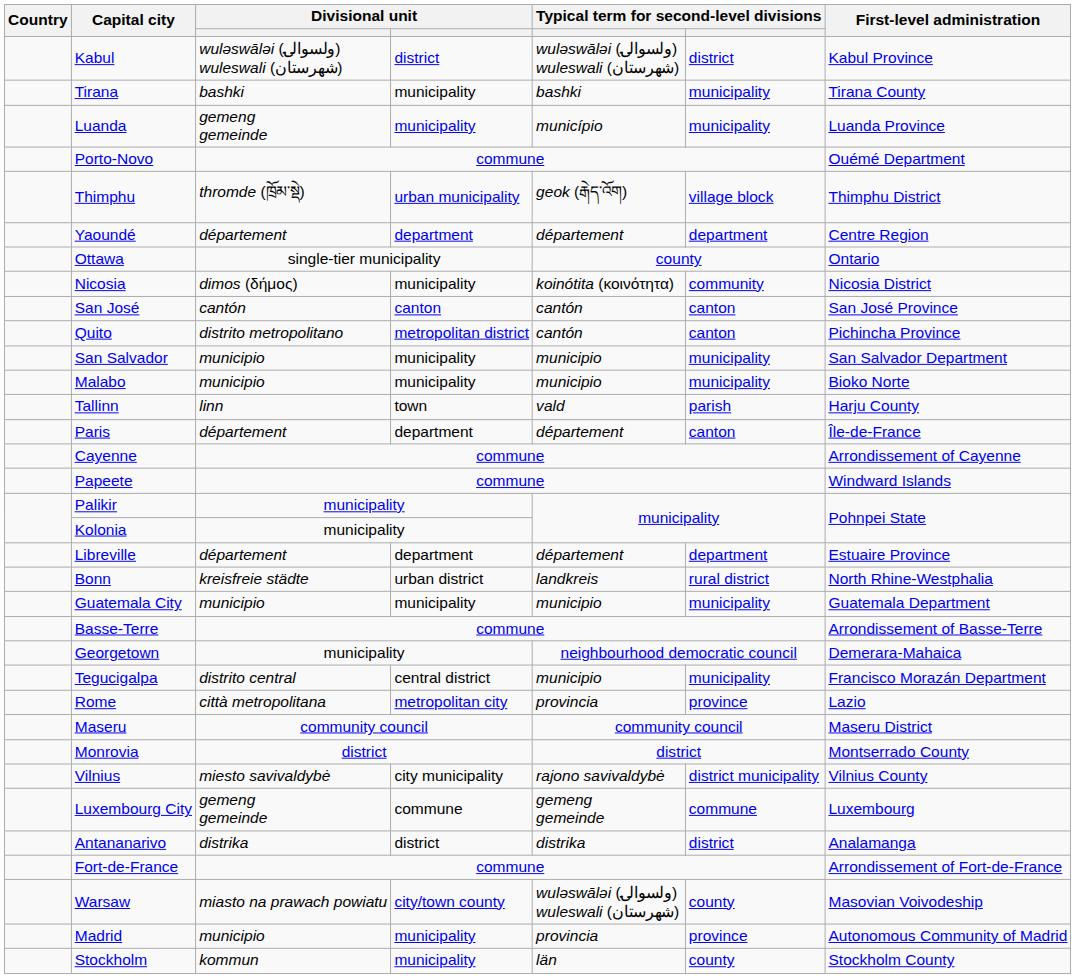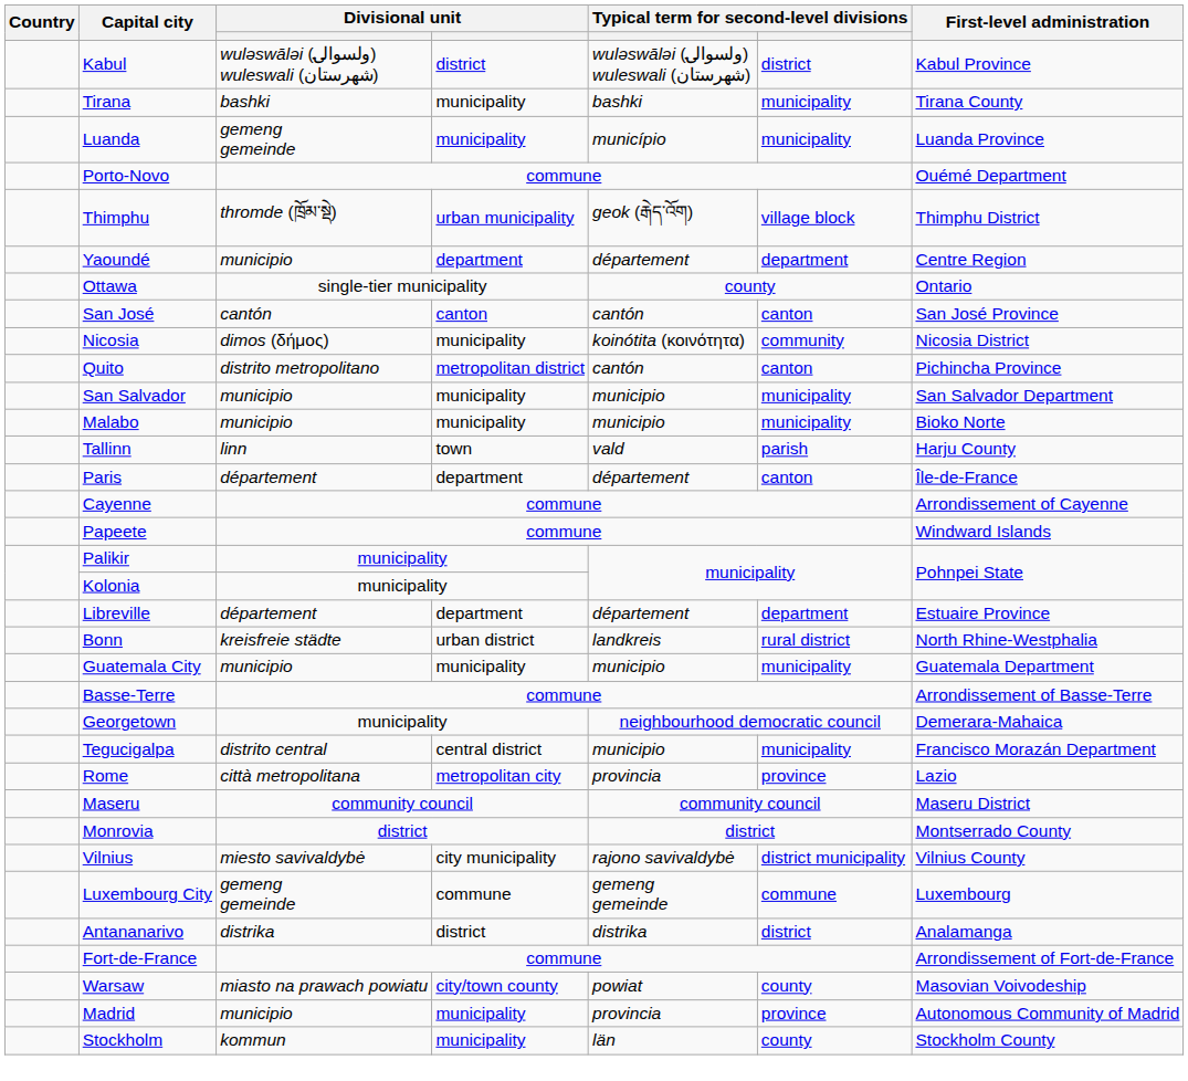 <table class="wikitable">
 <tr>
 <th rowspan="2">Country</th>
 <th rowspan="2">Capital city</th>
 <th colspan="2">Divisional unit</th>
 <th colspan="2">Typical term for second-level divisions</th>
 <th rowspan="2">First-level administration</th>
 </tr>
 <tr>
 <th></th>
 <th></th>
 <th></th>
 <th></th>
 </tr>
 <tr>
 <td></td>
 <td><a href='#'>Kabul</a></td>
 <td><em>wuləswāləi</em> (ولسوالۍ)<br><em>wuleswali</em> (شهرستان)</td>
 <td><a href='#'>district</a></td>
 <td><em>wuləswāləi</em> (ولسوالۍ)<br><em>wuleswali</em> (شهرستان)</td>
 <td><a href='#'>district</a></td>
 <td><a href='#'>Kabul Province</a></td>
 </tr>
 <tr>
 <td></td>
 <td><a href='#'>Tirana</a></td>
 <td><em>bashki</em></td>
 <td>municipality</td>
 <td><em>bashki</em></td>
 <td><a href='#'>municipality</a></td>
 <td><a href='#'>Tirana County</a></td>
 </tr>
 <tr>
 <td></td>
 <td><a href='#'>Luanda</a></td>
 <td><em>gemeng<br>gemeinde</em></td>
 <td><a href='#'>municipality</a></td>
 <td><em>município</em></td>
 <td><a href='#'>municipality</a></td>
 <td><a href='#'>Luanda Province</a></td>
 </tr>
 <tr>
 <td></td>
 <td><a href='#'>Porto-Novo</a></td>
 <td colspan="4" align="center"><a href='#'>commune</a></td>
 <td><a href='#'>Ouémé Department</a></td>
 </tr>
 <tr>
 <td></td>
 <td><a href='#'>Thimphu</a></td>
 <td><em>thromde</em> (ཁྲོམ་སྡེ)</td>
 <td><a href='#'>urban municipality</a></td>
 <td><em>geok</em> (རྒེད་འོག)</td>
 <td><a href='#'>village block</a></td>
 <td><a href='#'>Thimphu District</a></td>
 </tr>
 <tr>
 <td></td>
 <td><a href='#'>Yaoundé</a></td>
-<td><em>département</em></td>
+<td><em>municipio</em></td>
 <td><a href='#'>department</a></td>
 <td><em>département</em></td>
 <td><a href='#'>department</a></td>
 <td><a href='#'>Centre Region</a></td>
 </tr>
 <tr>
 <td></td>
 <td><a href='#'>Ottawa</a></td>
 <td colspan="2" align="center">single-tier municipality</td>
 <td colspan="2" align="center"><a href='#'>county</a></td>
 <td><a href='#'>Ontario</a></td>
 </tr>
 <tr>
 <td></td>
+<td><a href='#'>San José</a></td>
+<td><em>cantón</em></td>
+<td><a href='#'>canton</a></td>
+<td><em>cantón</em></td>
+<td><a href='#'>canton</a></td>
+<td><a href='#'>San José Province</a></td>
+</tr>
+<tr>
+<td></td>
 <td><a href='#'>Nicosia</a></td>
 <td><em>dimos</em> (δήμος)</td>
 <td>municipality</td>
 <td><em>koinótita</em> (κοινότητα)</td>
 <td><a href='#'>community</a></td>
 <td><a href='#'>Nicosia District</a></td>
-</tr>
-<tr>
-<td></td>
-<td><a href='#'>San José</a></td>
-<td><em>cantón</em></td>
-<td><a href='#'>canton</a></td>
-<td><em>cantón</em></td>
-<td><a href='#'>canton</a></td>
-<td><a href='#'>San José Province</a></td>
 </tr>
 <tr>
 <td></td>
 <td><a href='#'>Quito</a></td>
 <td><em>distrito metropolitano</em></td>
 <td><a href='#'>metropolitan district</a></td>
 <td><em>cantón</em></td>
 <td><a href='#'>canton</a></td>
 <td><a href='#'>Pichincha Province</a></td>
 </tr>
 <tr>
 <td></td>
 <td><a href='#'>San Salvador</a></td>
 <td><em>municipio</em></td>
 <td>municipality</td>
 <td><em>municipio</em></td>
 <td><a href='#'>municipality</a></td>
 <td><a href='#'>San Salvador Department</a></td>
 </tr>
 <tr>
 <td></td>
 <td><a href='#'>Malabo</a></td>
 <td><em>municipio</em></td>
 <td>municipality</td>
 <td><em>municipio</em></td>
 <td><a href='#'>municipality</a></td>
 <td><a href='#'>Bioko Norte</a></td>
 </tr>
 <tr>
 <td></td>
 <td><a href='#'>Tallinn</a></td>
 <td><em>linn</em></td>
 <td>town</td>
 <td><em>vald</em></td>
 <td><a href='#'>parish</a></td>
 <td><a href='#'>Harju County</a></td>
 </tr>
 <tr>
 <td></td>
 <td><a href='#'>Paris</a></td>
 <td><em>département</em></td>
 <td>department</td>
 <td><em>département</em></td>
 <td><a href='#'>canton</a></td>
 <td><a href='#'>Île-de-France</a></td>
 </tr>
 <tr>
 <td></td>
 <td><a href='#'>Cayenne</a></td>
 <td colspan="4" align="center"><a href='#'>commune</a></td>
 <td><a href='#'>Arrondissement of Cayenne</a></td>
 </tr>
 <tr>
 <td></td>
 <td><a href='#'>Papeete</a></td>
 <td colspan="4" align="center"><a href='#'>commune</a></td>
 <td><a href='#'>Windward Islands</a></td>
 </tr>
 <tr>
 <td rowspan="2"></td>
 <td><a href='#'>Palikir</a></td>
 <td colspan="2" align="center"><a href='#'>municipality</a></td>
 <td colspan="2" rowspan="2" align="center"><a href='#'>municipality</a></td>
 <td rowspan="2"><a href='#'>Pohnpei State</a></td>
 </tr>
 <tr>
 <td><a href='#'>Kolonia</a></td>
 <td colspan="2" align="center">municipality</td>
 </tr>
 <tr>
 <td></td>
 <td><a href='#'>Libreville</a></td>
 <td><em>département</em></td>
 <td>department</td>
 <td><em>département</em></td>
 <td><a href='#'>department</a></td>
 <td><a href='#'>Estuaire Province</a></td>
 </tr>
 <tr>
 <td></td>
 <td><a href='#'>Bonn</a></td>
 <td><em>kreisfreie städte</em></td>
 <td>urban district</td>
 <td><em>landkreis</em></td>
 <td><a href='#'>rural district</a></td>
 <td><a href='#'>North Rhine-Westphalia</a></td>
 </tr>
 <tr>
 <td></td>
 <td><a href='#'>Guatemala City</a></td>
 <td><em>municipio</em></td>
 <td>municipality</td>
 <td><em>municipio</em></td>
 <td><a href='#'>municipality</a></td>
 <td><a href='#'>Guatemala Department</a></td>
 </tr>
 <tr>
 <td></td>
 <td><a href='#'>Basse-Terre</a></td>
 <td colspan="4" align="center"><a href='#'>commune</a></td>
 <td><a href='#'>Arrondissement of Basse-Terre</a></td>
 </tr>
 <tr>
 <td></td>
 <td><a href='#'>Georgetown</a></td>
 <td colspan="2" align="center">municipality</td>
 <td colspan="2" align="center"><a href='#'>neighbourhood democratic council</a></td>
 <td><a href='#'>Demerara-Mahaica</a></td>
 </tr>
 <tr>
 <td></td>
 <td><a href='#'>Tegucigalpa</a></td>
 <td><em>distrito central</em></td>
 <td>central district</td>
 <td><em>municipio</em></td>
 <td><a href='#'>municipality</a></td>
 <td><a href='#'>Francisco Morazán Department</a></td>
 </tr>
 <tr>
 <td></td>
 <td><a href='#'>Rome</a></td>
 <td><em>città metropolitana</em></td>
 <td><a href='#'>metropolitan city</a></td>
 <td><em>provincia</em></td>
 <td><a href='#'>province</a></td>
 <td><a href='#'>Lazio</a></td>
 </tr>
 <tr>
 <td></td>
 <td><a href='#'>Maseru</a></td>
 <td colspan="2" align="center"><a href='#'>community council</a></td>
 <td colspan="2" align="center"><a href='#'>community council</a></td>
 <td><a href='#'>Maseru District</a></td>
 </tr>
 <tr>
 <td></td>
 <td><a href='#'>Monrovia</a></td>
 <td colspan="2" align="center"><a href='#'>district</a></td>
 <td colspan="2" align="center"><a href='#'>district</a></td>
 <td><a href='#'>Montserrado County</a></td>
 </tr>
 <tr>
 <td></td>
 <td><a href='#'>Vilnius</a></td>
 <td><em>miesto savivaldybė</em></td>
 <td>city municipality</td>
 <td><em>rajono savivaldybė</em></td>
 <td><a href='#'>district municipality</a></td>
 <td><a href='#'>Vilnius County</a></td>
 </tr>
 <tr>
 <td></td>
 <td><a href='#'>Luxembourg City</a></td>
 <td><em>gemeng<br>gemeinde</em></td>
 <td>commune</td>
 <td><em>gemeng<br>gemeinde</em></td>
 <td><a href='#'>commune</a></td>
 <td><a href='#'>Luxembourg</a></td>
 </tr>
 <tr>
 <td></td>
 <td><a href='#'>Antananarivo</a></td>
 <td><em>distrika</em></td>
 <td>district</td>
 <td><em>distrika</em></td>
 <td><a href='#'>district</a></td>
 <td><a href='#'>Analamanga</a></td>
 </tr>
 <tr>
 <td></td>
 <td><a href='#'>Fort-de-France</a></td>
 <td colspan="4" align="center"><a href='#'>commune</a></td>
 <td><a href='#'>Arrondissement of Fort-de-France</a></td>
 </tr>
 <tr>
 <td></td>
 <td><a href='#'>Warsaw</a></td>
 <td><em>miasto na prawach powiatu</em></td>
 <td><a href='#'>city/town county</a></td>
-<td><em>wuləswāləi</em> (ولسوالۍ)<br><em>wuleswali</em> (شهرستان)</td>
+<td><em>powiat</em></td>
 <td><a href='#'>county</a></td>
 <td><a href='#'>Masovian Voivodeship</a></td>
 </tr>
 <tr>
 <td></td>
 <td><a href='#'>Madrid</a></td>
 <td><em>municipio</em></td>
 <td><a href='#'>municipality</a></td>
 <td><em>provincia</em></td>
 <td><a href='#'>province</a></td>
 <td><a href='#'>Autonomous Community of Madrid</a></td>
 </tr>
 <tr>
 <td></td>
 <td><a href='#'>Stockholm</a></td>
 <td><em>kommun</em></td>
 <td><a href='#'>municipality</a></td>
 <td><em>län</em></td>
 <td><a href='#'>county</a></td>
 <td><a href='#'>Stockholm County</a></td>
 </tr>
 </table>
